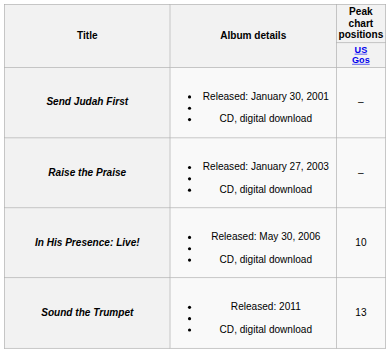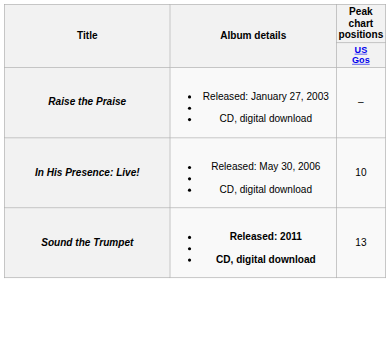 <table class="wikitable plainrowheaders" style="text-align:center;">
 <tr>
 <th scope="col" rowspan="2" style="width:16em;">Title</th>
 <th scope="col" rowspan="2" style="width:16em;">Album details</th>
 <th scope="col">Peak chart positions</th>
 </tr>
 <tr>
 <th style="width:3em; font-size:90%"><a href='#'>US<br>Gos</a></th>
-</tr>
-<tr>
-<th scope="row"><em>Send Judah First</em></th>
-<td><br><ul><li>Released: January 30, 2001</li><li></li><li>CD, digital download</li></ul></td>
-<td>–</td>
 </tr>
 <tr>
 <th scope="row"><em>Raise the Praise</em></th>
 <td><br><ul><li>Released: January 27, 2003</li><li></li><li>CD, digital download</li></ul></td>
 <td>–</td>
 </tr>
 <tr>
 <th scope="row"><em>In His Presence: Live!</em></th>
 <td><br><ul><li>Released: May 30, 2006</li><li></li><li>CD, digital download</li></ul></td>
 <td>10</td>
 </tr>
 <tr>
 <th scope="row"><em>Sound the Trumpet</em></th>
-<td><br><ul><li>Released: 2011</li><li></li><li>CD, digital download</li></ul></td>
+<td><strong><br><ul><li>Released: 2011</li><li></li><li>CD, digital download</li></ul></strong></td>
 <td>13</td>
 </tr>
 </table>
